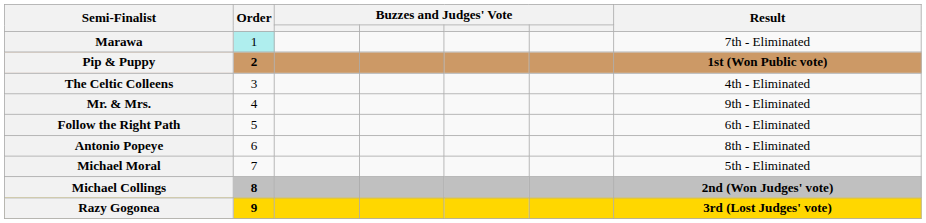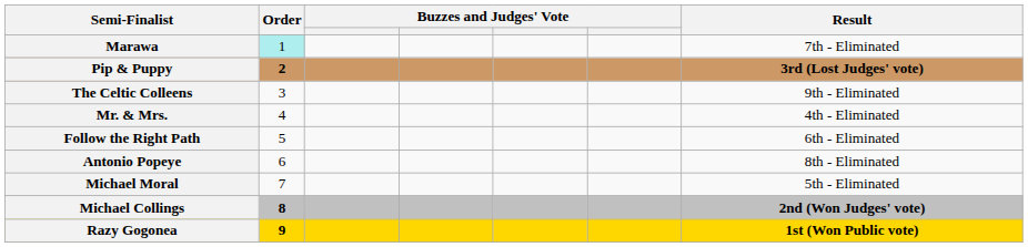 <table class="wikitable plainrowheaders sortable" style="text-align:center;">
 <tr>
 <th rowspan=2 class="unsortable" style="width:17em;">Semi-Finalist</th>
 <th rowspan=2 style="width:1em;">Order</th>
 <th colspan=4 class="unsortable" style="width:24em;">Buzzes and Judges' Vote</th>
 <th rowspan=2 style="width:23em;">Result </th>
 </tr>
 <tr>
 <th scope="col" class="unsortable" style="width:6em;"></th>
 <th scope="col" class="unsortable" style="width:6em;"></th>
 <th scope="col" class="unsortable" style="width:6em;"></th>
 <th scope="col" class="unsortable" style="width:6em;"></th>
 </tr>
 <tr>
 <th scope="row">Marawa</th>
 <td style="background: paleturquoise;">1</td>
 <td style="text-align:center;"></td>
 <td style="text-align:center;"></td>
 <td style="text-align:center;"></td>
 <td style="text-align:center;"></td>
 <td>7th - Eliminated</td>
 </tr>
 <tr bgcolor=#c96>
 <th scope="row"><strong>Pip & Puppy</strong></th>
 <td><strong>2</strong></td>
 <td style="text-align:center;"></td>
 <td style="text-align:center;"></td>
 <td style="text-align:center;"></td>
 <td style="text-align:center;"></td>
-<td><strong>1st (Won Public vote)</strong></td>
+<td><strong>3rd (Lost Judges' vote)</strong></td>
 </tr>
 <tr>
 <th scope="row">The Celtic Colleens</th>
 <td>3</td>
 <td style="text-align:center;"></td>
 <td style="text-align:center;"></td>
 <td style="text-align:center;"></td>
 <td style="text-align:center;"></td>
-<td>4th - Eliminated</td>
+<td>9th - Eliminated</td>
 </tr>
 <tr>
 <th scope="row">Mr. & Mrs.</th>
 <td>4</td>
 <td style="text-align:center;"></td>
 <td style="text-align:center;"></td>
 <td style="text-align:center;"></td>
 <td style="text-align:center;"></td>
-<td>9th - Eliminated</td>
+<td>4th - Eliminated</td>
 </tr>
 <tr>
 <th scope="row">Follow the Right Path</th>
 <td>5</td>
 <td style="text-align:center;"></td>
 <td style="text-align:center;"></td>
 <td style="text-align:center;"></td>
 <td style="text-align:center;"></td>
 <td>6th - Eliminated</td>
 </tr>
 <tr>
 <th scope="row">Antonio Popeye </th>
 <td>6</td>
 <td style="text-align:center;"></td>
 <td style="text-align:center;"></td>
 <td style="text-align:center;"></td>
 <td style="text-align:center;"></td>
 <td>8th - Eliminated</td>
 </tr>
 <tr>
 <th scope="row">Michael Moral</th>
 <td>7</td>
 <td style="text-align:center;"></td>
 <td style="text-align:center;"></td>
 <td style="text-align:center;"></td>
 <td style="text-align:center;"></td>
 <td>5th - Eliminated</td>
 </tr>
 <tr bgcolor=silver>
 <th scope="row"><strong>Michael Collings</strong></th>
 <td><strong>8</strong></td>
 <td style="text-align:center;"></td>
 <td style="text-align:center;"></td>
 <td style="text-align:center;"></td>
 <td style="text-align:center;"></td>
 <td><strong>2nd (Won Judges' vote)</strong></td>
 </tr>
 <tr bgcolor=gold>
 <th scope="row"><strong>Razy Gogonea</strong></th>
 <td><strong>9</strong></td>
 <td style="text-align:center;"></td>
 <td style="text-align:center;"></td>
 <td style="text-align:center;"></td>
 <td style="text-align:center;"></td>
-<td><strong>3rd (Lost Judges' vote)</strong></td>
+<td><strong>1st (Won Public vote)</strong></td>
 </tr>
 </table>
